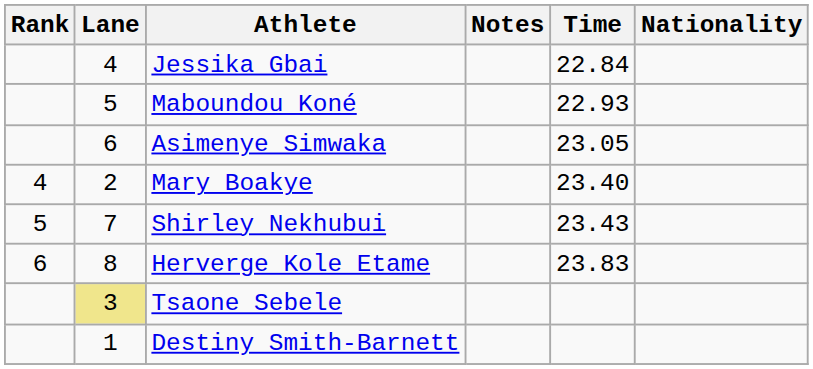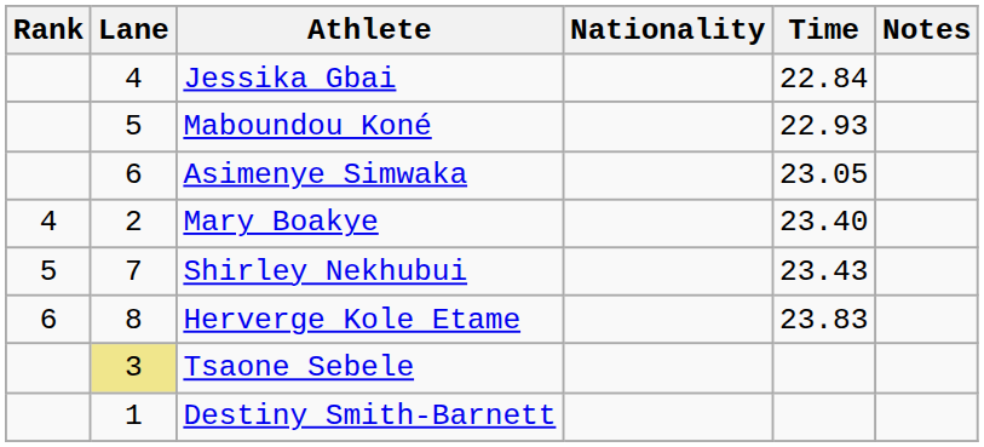 <table class="wikitable sortable" style="text-align:center">
 <tr>
 <th>Rank</th>
 <th>Lane</th>
 <th>Athlete</th>
+<th>Nationality</th>
+<th>Time</th>
 <th>Notes</th>
-<th>Time</th>
-<th>Nationality</th>
 </tr>
 <tr>
 <td></td>
 <td>4</td>
 <td align="left"><a href='#'>Jessika Gbai</a></td>
+<td align=left></td>
+<td>22.84</td>
 <td></td>
-<td>22.84</td>
-<td align=left></td>
 </tr>
 <tr>
 <td></td>
 <td>5</td>
 <td align="left"><a href='#'>Maboundou Koné</a></td>
+<td align=left></td>
+<td>22.93</td>
 <td></td>
-<td>22.93</td>
-<td align=left></td>
 </tr>
 <tr>
 <td></td>
 <td>6</td>
 <td align="left"><a href='#'>Asimenye Simwaka</a></td>
+<td align=left></td>
+<td>23.05</td>
 <td></td>
-<td>23.05</td>
-<td align=left></td>
 </tr>
 <tr>
 <td>4</td>
 <td>2</td>
 <td align="left"><a href='#'>Mary Boakye</a></td>
+<td align=left></td>
+<td>23.40</td>
 <td></td>
-<td>23.40</td>
-<td align=left></td>
 </tr>
 <tr>
 <td>5</td>
 <td>7</td>
 <td align="left"><a href='#'>Shirley Nekhubui</a></td>
+<td align=left></td>
+<td>23.43</td>
 <td></td>
-<td>23.43</td>
-<td align=left></td>
 </tr>
 <tr>
 <td>6</td>
 <td>8</td>
 <td align="left"><a href='#'>Herverge Kole Etame</a></td>
+<td align=left></td>
+<td>23.83</td>
 <td></td>
-<td>23.83</td>
-<td align=left></td>
 </tr>
 <tr>
 <td></td>
 <td style="background: khaki;">3</td>
 <td align=left><a href='#'>Tsaone Sebele</a></td>
+<td align=left></td>
 <td></td>
 <td></td>
-<td align=left></td>
 </tr>
 <tr>
 <td></td>
 <td>1</td>
 <td align=left><a href='#'>Destiny Smith-Barnett</a></td>
+<td align=left></td>
 <td></td>
 <td></td>
-<td align=left></td>
 </tr>
 </table>
